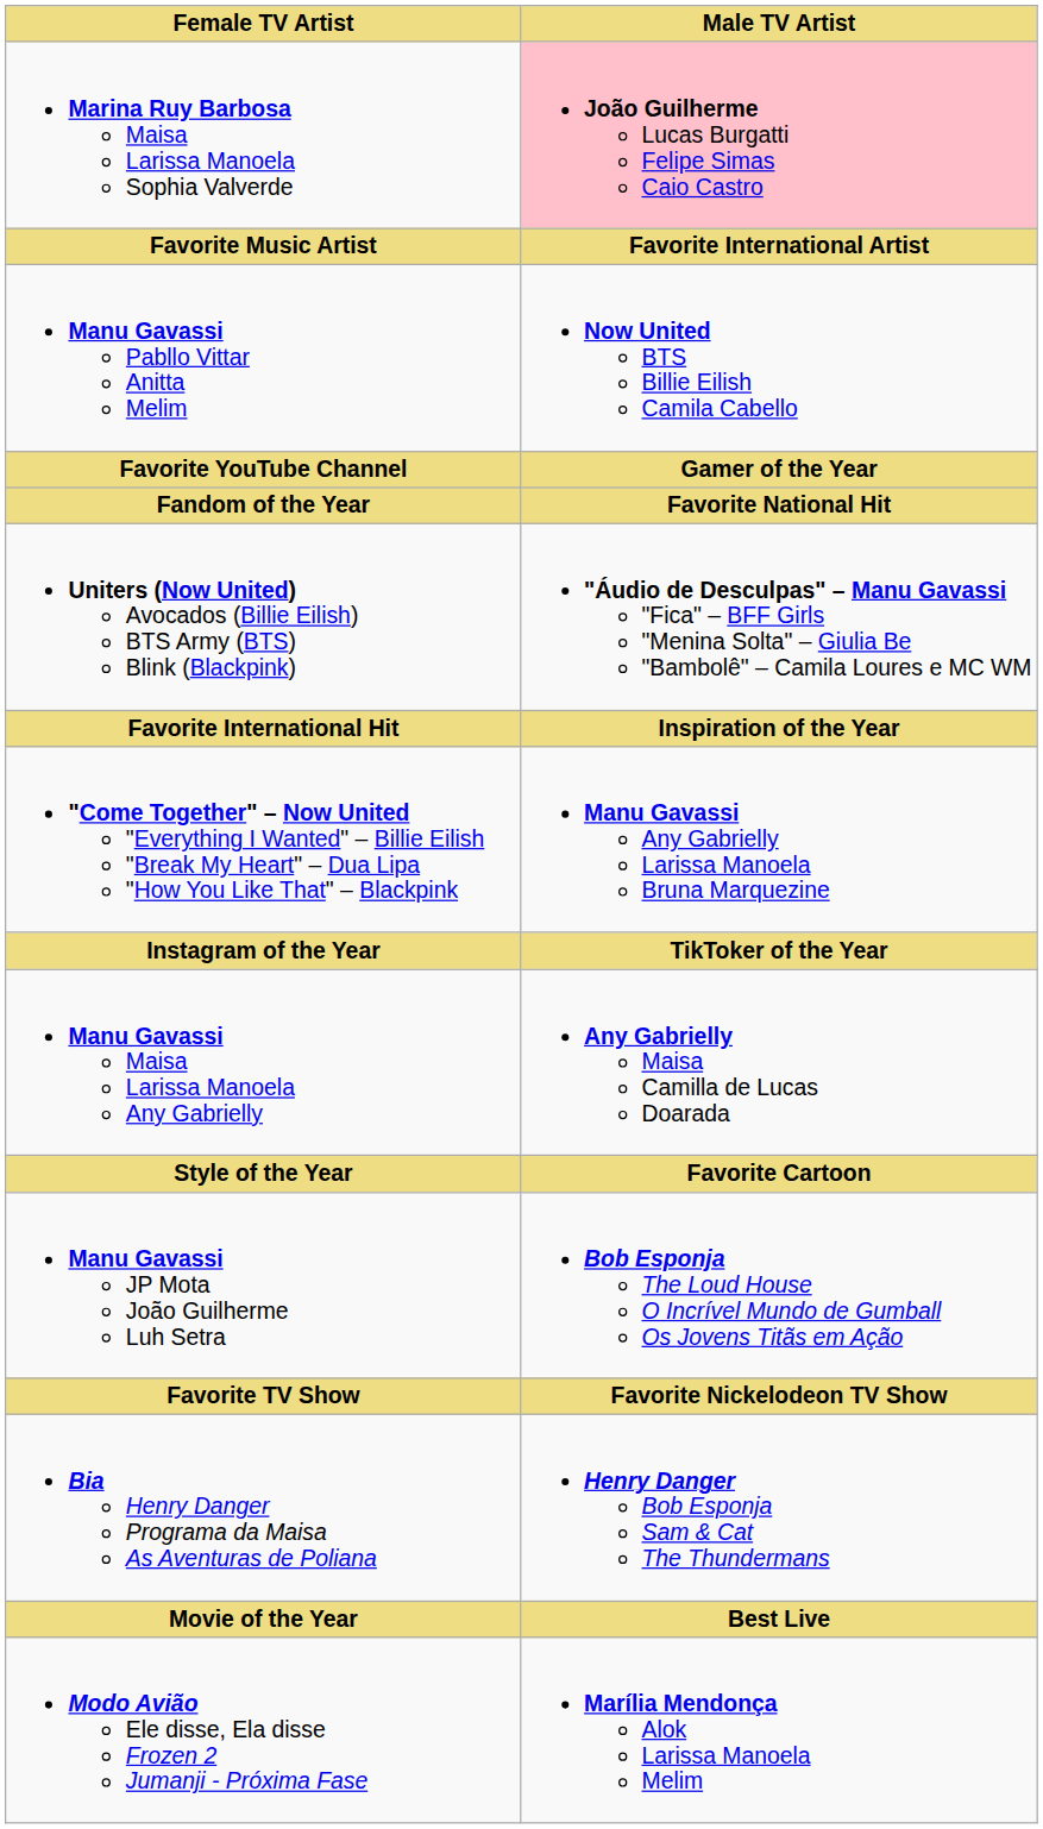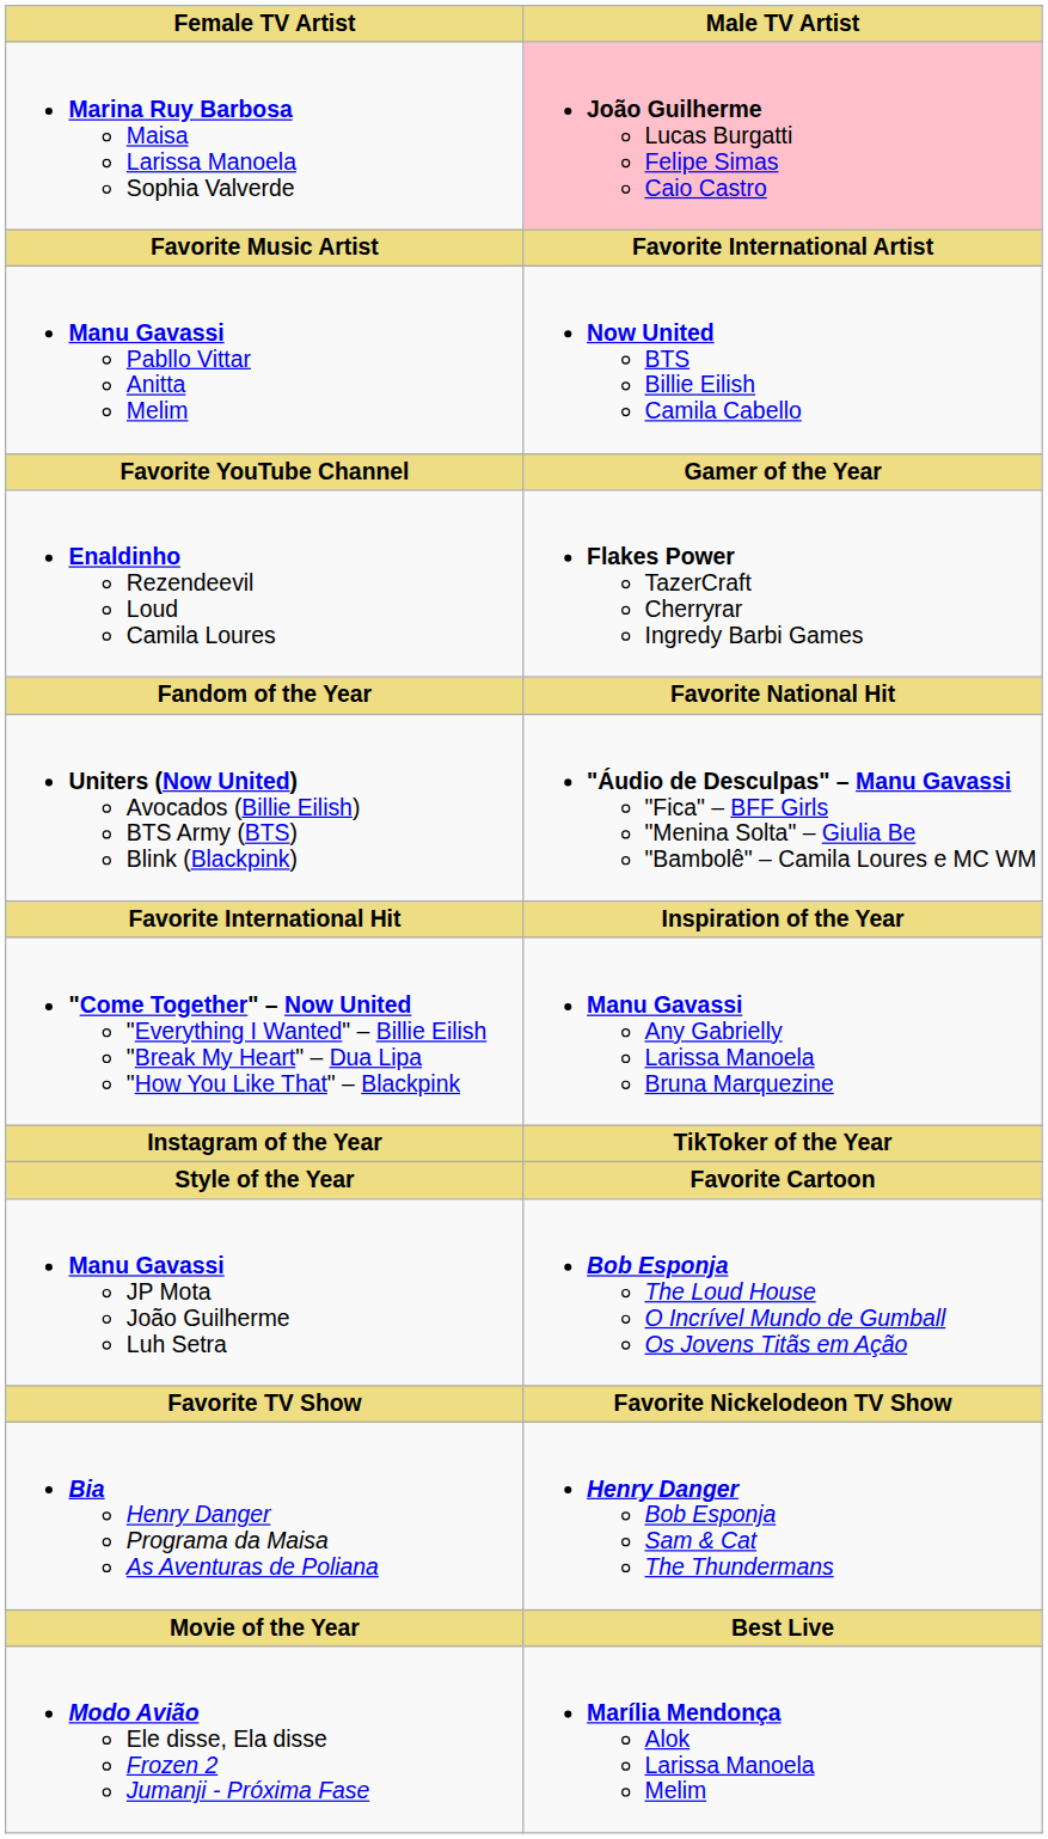 <table class="wikitable">
 <tr>
 <th style="background:#EEDD82;width:50%">Female TV Artist</th>
 <th style="background:#EEDD82;width:50%">Male TV Artist</th>
 </tr>
 <tr>
 <td valign="top"><br><ul><li> <strong><a href='#'>Marina Ruy Barbosa</a></strong><ul><li><a href='#'>Maisa</a></li><li><a href='#'>Larissa Manoela</a></li><li>Sophia Valverde</li></ul></li></ul></td>
 <td valign="top" style="background: pink;"><br><ul><li> <strong>João Guilherme</strong><ul><li>Lucas Burgatti</li><li><a href='#'>Felipe Simas</a></li><li><a href='#'>Caio Castro</a></li></ul></li></ul></td>
 </tr>
 <tr>
 <th style="background:#EEDD82;width:50%">Favorite Music Artist</th>
 <th style="background:#EEDD82;width:50%">Favorite International Artist</th>
 </tr>
 <tr>
 <td valign="top"><br><ul><li> <strong><a href='#'>Manu Gavassi</a></strong><ul><li><a href='#'>Pabllo Vittar</a></li><li><a href='#'>Anitta</a></li><li><a href='#'>Melim</a></li></ul></li></ul></td>
 <td valign="top"><br><ul><li> <strong><a href='#'>Now United</a></strong><ul><li><a href='#'>BTS</a></li><li><a href='#'>Billie Eilish</a></li><li><a href='#'>Camila Cabello</a></li></ul></li></ul></td>
 </tr>
 <tr>
 <th style="background:#EEDD82;width:50%">Favorite YouTube Channel</th>
 <th style="background:#EEDD82;width:50%">Gamer of the Year</th>
 </tr>
 <tr>
+<td valign="top"><br><ul><li> <strong><a href='#'>Enaldinho</a></strong><ul><li>Rezendeevil</li><li>Loud</li><li>Camila Loures</li></ul></li></ul></td>
+<td valign="top"><br><ul><li> <strong>Flakes Power</strong><ul><li>TazerCraft</li><li>Cherryrar</li><li>Ingredy Barbi Games</li></ul></li></ul></td>
+</tr>
+<tr>
 <th style="background:#EEDD82;width:50%">Fandom of the Year</th>
 <th style="background:#EEDD82;width:50%">Favorite National Hit</th>
 </tr>
 <tr>
 <td valign="top"><br><ul><li> <strong>Uniters (<a href='#'>Now United</a>)</strong><ul><li>Avocados (<a href='#'>Billie Eilish</a>)</li><li>BTS Army (<a href='#'>BTS</a>)</li><li>Blink (<a href='#'>Blackpink</a>)</li></ul></li></ul></td>
 <td valign="top"><br><ul><li> <strong>"Áudio de Desculpas" – <a href='#'>Manu Gavassi</a></strong><ul><li>"Fica" – <a href='#'>BFF Girls</a></li><li>"Menina Solta" – <a href='#'>Giulia Be</a></li><li>"Bambolê" – Camila Loures e MC WM</li></ul></li></ul></td>
 </tr>
 <tr>
 <th style="background:#EEDD82;width:50%">Favorite International Hit</th>
 <th style="background:#EEDD82;width:50%">Inspiration of the Year</th>
 </tr>
 <tr>
 <td valign="top"><br><ul><li> <strong>"<a href='#'>Come Together</a>" – <a href='#'>Now United</a></strong><ul><li>"<a href='#'>Everything I Wanted</a>" – <a href='#'>Billie Eilish</a></li><li>"<a href='#'>Break My Heart</a>" – <a href='#'>Dua Lipa</a></li><li>"<a href='#'>How You Like That</a>" – <a href='#'>Blackpink</a></li></ul></li></ul></td>
 <td valign="top"><br><ul><li> <strong><a href='#'>Manu Gavassi</a></strong><ul><li><a href='#'>Any Gabrielly</a></li><li><a href='#'>Larissa Manoela</a></li><li><a href='#'>Bruna Marquezine</a></li></ul></li></ul></td>
 </tr>
 <tr>
 <th style="background:#EEDD82;width:50%">Instagram of the Year</th>
 <th style="background:#EEDD82;width:50%">TikToker of the Year</th>
-</tr>
-<tr>
-<td valign="top"><br><ul><li> <strong><a href='#'>Manu Gavassi</a></strong><ul><li><a href='#'>Maisa</a></li><li><a href='#'>Larissa Manoela</a></li><li><a href='#'>Any Gabrielly</a></li></ul></li></ul></td>
-<td valign="top"><br><ul><li> <strong><a href='#'>Any Gabrielly</a></strong><ul><li><a href='#'>Maisa</a></li><li>Camilla de Lucas</li><li>Doarada</li></ul></li></ul></td>
 </tr>
 <tr>
 <th style="background:#EEDD82;width:50%">Style of the Year</th>
 <th style="background:#EEDD82;width:50%">Favorite Cartoon</th>
 </tr>
 <tr>
 <td valign="top"><br><ul><li> <strong><a href='#'>Manu Gavassi</a></strong><ul><li>JP Mota</li><li>João Guilherme</li><li>Luh Setra</li></ul></li></ul></td>
 <td valign="top"><br><ul><li> <strong><em><a href='#'>Bob Esponja</a></em></strong><ul><li><em><a href='#'>The Loud House</a></em></li><li><em><a href='#'>O Incrível Mundo de Gumball</a></em></li><li><em><a href='#'>Os Jovens Titãs em Ação</a></em></li></ul></li></ul></td>
 </tr>
 <tr>
 <th style="background:#EEDD82;width:50%">Favorite TV Show</th>
 <th style="background:#EEDD82;width:50%">Favorite Nickelodeon TV Show</th>
 </tr>
 <tr>
 <td valign="top"><br><ul><li> <strong><em><a href='#'>Bia</a></em></strong><ul><li><em><a href='#'>Henry Danger</a></em></li><li><em>Programa da Maisa</em></li><li><em><a href='#'>As Aventuras de Poliana</a></em></li></ul></li></ul></td>
 <td valign="top"><br><ul><li> <strong><em><a href='#'>Henry Danger</a></em></strong><ul><li><em><a href='#'>Bob Esponja</a></em></li><li><em><a href='#'>Sam & Cat</a></em></li><li><em><a href='#'>The Thundermans</a></em></li></ul></li></ul></td>
 </tr>
 <tr>
 <th style="background:#EEDD82;width:50%">Movie of the Year</th>
 <th style="background:#EEDD82;width:50%">Best Live</th>
 </tr>
 <tr>
 <td valign="top"><br><ul><li> <strong><em><a href='#'>Modo Avião</a></em></strong><ul><li>Ele disse, Ela disse</li><li><em><a href='#'>Frozen 2</a></em></li><li><em><a href='#'>Jumanji - Próxima Fase</a></em></li></ul></li></ul></td>
 <td valign="top"><br><ul><li> <strong><a href='#'>Marília Mendonça</a></strong><ul><li><a href='#'>Alok</a></li><li><a href='#'>Larissa Manoela</a></li><li><a href='#'>Melim</a></li></ul></li></ul></td>
 </tr>
 </table>
